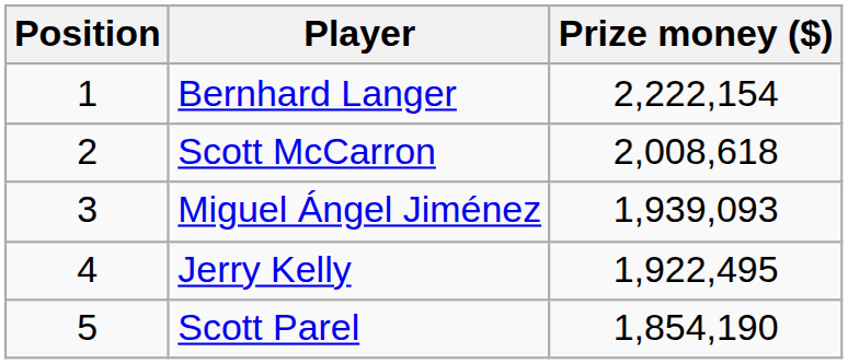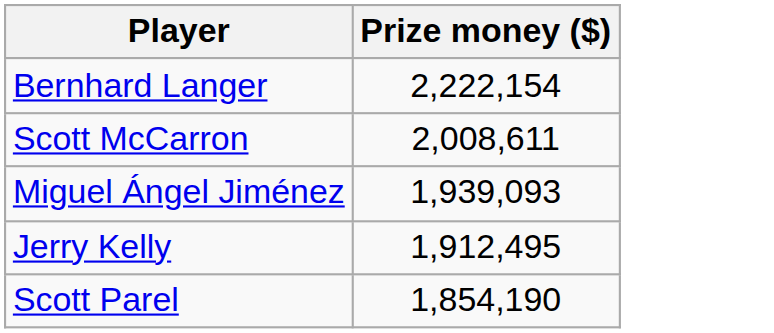 <table class="wikitable">
 <tr>
-<th>Position</th>
 <th>Player</th>
 <th>Prize money ($)</th>
 </tr>
 <tr>
-<td align=center>1</td>
 <td> <a href='#'>Bernhard Langer</a></td>
 <td align=center>2,222,154</td>
 </tr>
 <tr>
-<td align=center>2</td>
 <td> <a href='#'>Scott McCarron</a></td>
-<td align=center>2,008,618</td>
+<td align=center>2,008,611</td>
 </tr>
 <tr>
-<td align=center>3</td>
 <td> <a href='#'>Miguel Ángel Jiménez</a></td>
 <td align=center>1,939,093</td>
 </tr>
 <tr>
-<td align=center>4</td>
 <td> <a href='#'>Jerry Kelly</a></td>
-<td align=center>1,922,495</td>
+<td align=center>1,912,495</td>
 </tr>
 <tr>
-<td align=center>5</td>
 <td> <a href='#'>Scott Parel</a></td>
 <td align=center>1,854,190</td>
 </tr>
 </table>
